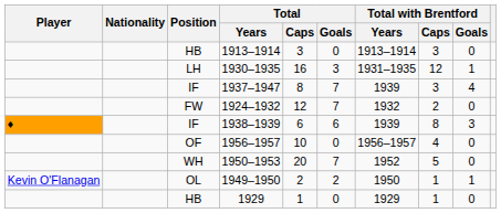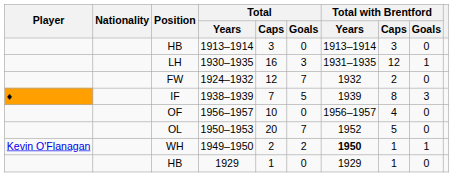 <table style="text-align:center" class="wikitable sortable">
 <tr>
 <th rowspan="2">Player</th>
 <th rowspan="2">Nationality</th>
 <th rowspan="2">Position</th>
 <th colspan="3">Total</th>
 <th colspan="3">Total with Brentford</th>
 <th rowspan="2"></th>
 </tr>
 <tr>
 <th>Years</th>
 <th>Caps</th>
 <th>Goals</th>
 <th>Years</th>
 <th>Caps</th>
 <th>Goals</th>
 </tr>
 <tr>
 <td style="text-align:left;"></td>
 <td style="text-align:left;"></td>
 <td>HB</td>
 <td>1913–1914</td>
 <td>3</td>
 <td>0</td>
 <td>1913–1914</td>
 <td>3</td>
 <td>0</td>
 <td></td>
 </tr>
 <tr>
 <td style="text-align:left;"></td>
 <td style="text-align:left;"></td>
 <td>LH</td>
 <td>1930–1935</td>
 <td>16</td>
 <td>3</td>
 <td>1931–1935</td>
 <td>12</td>
 <td>1</td>
 <td></td>
 </tr>
 <tr>
 <td style="text-align:left;"></td>
 <td style="text-align:left;"></td>
-<td>IF</td>
-<td>1937–1947</td>
-<td>8</td>
-<td>7</td>
-<td>1939</td>
-<td>3</td>
-<td>4</td>
-<td></td>
-</tr>
-<tr>
-<td style="text-align:left;"></td>
-<td style="text-align:left;"></td>
 <td>FW</td>
 <td>1924–1932</td>
 <td>12</td>
 <td>7</td>
 <td>1932</td>
 <td>2</td>
 <td>0</td>
 <td></td>
 </tr>
 <tr>
 <td style="text-align:left; background:#ffa000;"> ♦</td>
 <td style="text-align:left;"></td>
 <td>IF</td>
 <td>1938–1939</td>
-<td>6</td>
-<td>6</td>
+<td>7</td>
+<td>5</td>
 <td>1939</td>
 <td>8</td>
 <td>3</td>
 <td></td>
 </tr>
 <tr>
 <td style="text-align:left;"></td>
 <td style="text-align:left;"></td>
 <td>OF</td>
 <td>1956–1957</td>
 <td>10</td>
 <td>0</td>
 <td>1956–1957</td>
 <td>4</td>
 <td>0</td>
 <td></td>
 </tr>
 <tr>
 <td style="text-align:left;"></td>
 <td style="text-align:left;"></td>
-<td>WH</td>
+<td>OL</td>
 <td>1950–1953</td>
 <td>20</td>
 <td>7</td>
 <td>1952</td>
 <td>5</td>
 <td>0</td>
 <td></td>
 </tr>
 <tr>
 <td style="text-align:left;"><a href='#'>Kevin O'Flanagan</a></td>
 <td style="text-align:left;"></td>
-<td>OL</td>
+<td>WH</td>
 <td>1949–1950</td>
 <td>2</td>
 <td>2</td>
-<td>1950</td>
+<td><strong>1950</strong></td>
 <td>1</td>
 <td>1</td>
 <td></td>
 </tr>
 <tr>
 <td style="text-align:left;"></td>
 <td style="text-align:left;"></td>
 <td>HB</td>
 <td>1929</td>
 <td>1</td>
 <td>0</td>
 <td>1929</td>
 <td>1</td>
 <td>0</td>
 <td></td>
 </tr>
 </table>
